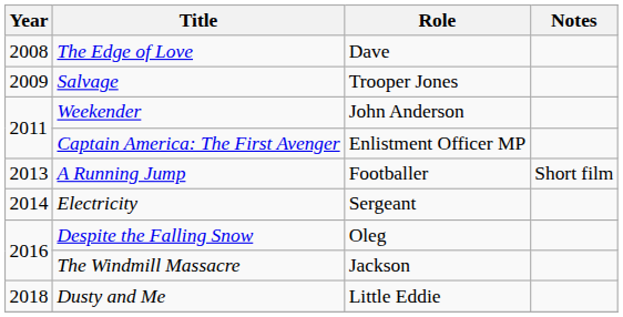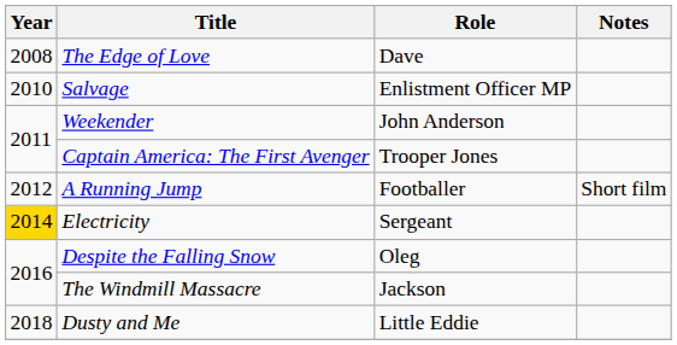 <table class="wikitable">
 <tr>
 <th>Year</th>
 <th>Title</th>
 <th>Role</th>
 <th>Notes</th>
 </tr>
 <tr>
 <td>2008</td>
 <td><em><a href='#'>The Edge of Love</a></em></td>
 <td>Dave</td>
 <td></td>
 </tr>
 <tr>
-<td>2009</td>
+<td>2010</td>
 <td><em><a href='#'>Salvage</a></em></td>
-<td>Trooper Jones</td>
+<td>Enlistment Officer MP</td>
 <td></td>
 </tr>
 <tr>
 <td rowspan="2">2011</td>
 <td><em><a href='#'>Weekender</a></em></td>
 <td>John Anderson</td>
 <td></td>
 </tr>
 <tr>
 <td><em><a href='#'>Captain America: The First Avenger</a></em></td>
-<td>Enlistment Officer MP</td>
+<td>Trooper Jones</td>
 <td></td>
 </tr>
 <tr>
-<td>2013</td>
+<td>2012</td>
 <td><em><a href='#'>A Running Jump</a></em></td>
 <td>Footballer</td>
 <td>Short film</td>
 </tr>
 <tr>
-<td>2014</td>
+<td style="background: gold;">2014</td>
 <td><em>Electricity</em></td>
 <td>Sergeant</td>
 <td></td>
 </tr>
 <tr>
 <td rowspan="2">2016</td>
 <td><em><a href='#'>Despite the Falling Snow</a></em></td>
 <td>Oleg</td>
 <td></td>
 </tr>
 <tr>
 <td><em>The Windmill Massacre</em></td>
 <td>Jackson</td>
 <td></td>
 </tr>
 <tr>
 <td>2018</td>
 <td><em>Dusty and Me</em></td>
 <td>Little Eddie</td>
 <td></td>
 </tr>
 <tr>
 </tr>
 </table>
